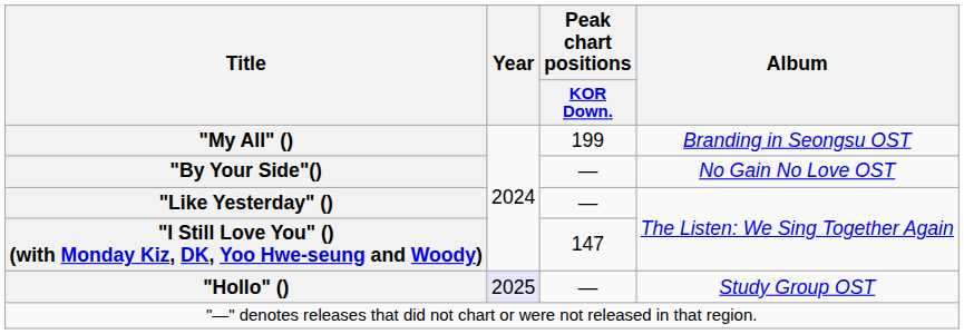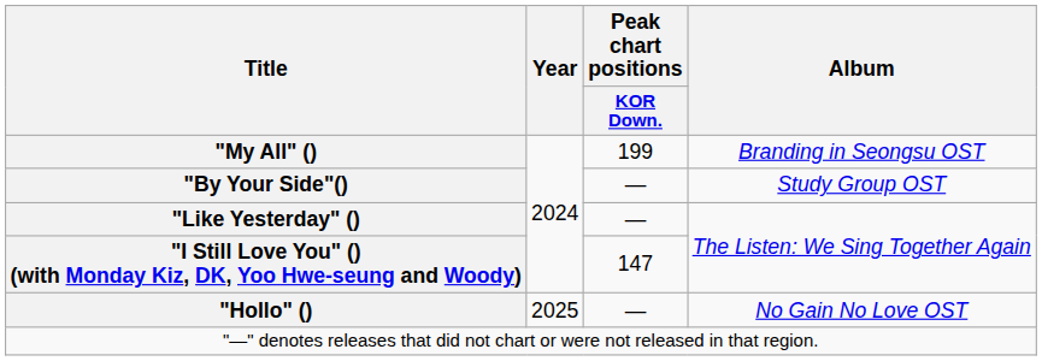 <table class="wikitable plainrowheaders" style="text-align:center;">
 <tr>
 <th scope="col" rowspan="2">Title</th>
 <th scope="col" rowspan="2">Year</th>
 <th scope="col" colspan="1">Peak chart<br>positions</th>
 <th scope="col" rowspan="2">Album</th>
 </tr>
 <tr>
 <th scope="col" style="width:3.5em;font-size:85%;"><a href='#'>KOR<br>Down.</a><br></th>
 </tr>
 <tr>
 <th scope="row">"My All" ()</th>
 <td rowspan="4">2024</td>
 <td>199</td>
 <td><em><a href='#'>Branding in Seongsu OST</a></em></td>
 </tr>
 <tr>
 <th scope="row">"By Your Side"()</th>
 <td>—</td>
-<td><em><a href='#'>No Gain No Love OST</a></em></td>
+<td><em><a href='#'>Study Group OST</a></em></td>
 </tr>
 <tr>
 <th scope="row">"Like Yesterday" ()</th>
 <td>—</td>
 <td rowspan="2"><em><a href='#'>The Listen: We Sing Together Again</a></em></td>
 </tr>
 <tr>
 <th scope="row">"I Still Love You" ()<br><span>(with <a href='#'>Monday Kiz</a>, <a href='#'>DK</a>, <a href='#'>Yoo Hwe-seung</a> and <a href='#'>Woody</a>)</span></th>
 <td>147</td>
 </tr>
 <tr>
 <th scope="row">"Hollo" ()</th>
-<td rowspan="1" style="background: lavender;">2025</td>
+<td rowspan="1">2025</td>
 <td>—</td>
-<td><em><a href='#'>Study Group OST</a></em></td>
+<td><em><a href='#'>No Gain No Love OST</a></em></td>
 </tr>
 <tr>
 <td colspan="6" style="font-size:85%">"—" denotes releases that did not chart or were not released in that region.</td>
 </tr>
 </table>
